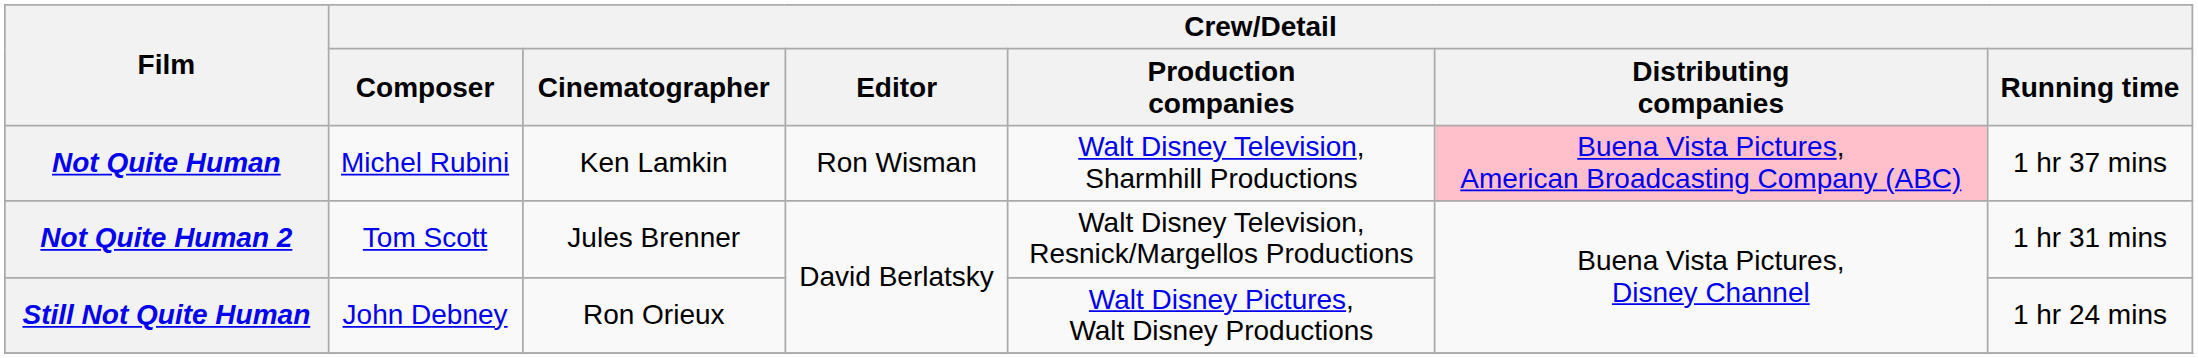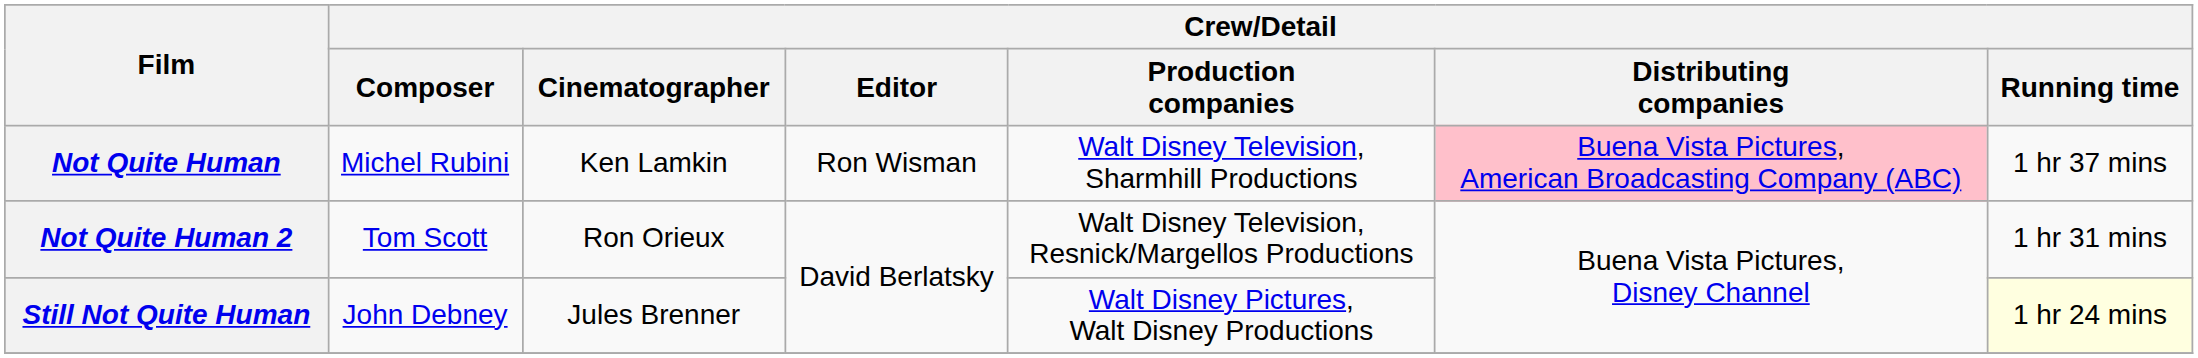 <table class="wikitable sortable" style="text-align:center; width:99%;">
 <tr>
 <th rowspan="2">Film</th>
 <th colspan="7">Crew/Detail</th>
 </tr>
 <tr>
 <th style="text-align:center;">Composer</th>
 <th style="text-align:center;">Cinematographer</th>
 <th style="text-align:center;">Editor</th>
 <th style="text-align:center;">Production <br>companies</th>
 <th style="text-align:center;">Distributing <br>companies</th>
 <th style="text-align:center;">Running time</th>
 </tr>
 <tr>
 <th><em><a href='#'>Not Quite Human</a></em></th>
 <td><a href='#'>Michel Rubini</a></td>
 <td>Ken Lamkin</td>
 <td>Ron Wisman</td>
 <td><a href='#'>Walt Disney Television</a>, <br>Sharmhill Productions</td>
 <td style="background: pink;"><a href='#'>Buena Vista Pictures</a>, <br><a href='#'>American Broadcasting Company (ABC)</a></td>
 <td>1 hr 37 mins</td>
 </tr>
 <tr>
 <th><em><a href='#'>Not Quite Human 2</a></em></th>
 <td><a href='#'>Tom Scott</a></td>
-<td>Jules Brenner</td>
+<td>Ron Orieux</td>
 <td rowspan="2">David Berlatsky</td>
 <td>Walt Disney Television, <br>Resnick/Margellos Productions</td>
 <td rowspan="2">Buena Vista Pictures, <br><a href='#'>Disney Channel</a></td>
 <td>1 hr 31 mins</td>
 </tr>
 <tr>
 <th><em><a href='#'>Still Not Quite Human</a></em></th>
 <td><a href='#'>John Debney</a></td>
-<td>Ron Orieux</td>
+<td>Jules Brenner</td>
 <td><a href='#'>Walt Disney Pictures</a>, <br>Walt Disney Productions</td>
-<td>1 hr 24 mins</td>
+<td style="background: lightyellow;">1 hr 24 mins</td>
 </tr>
 <tr>
 </tr>
 </table>
